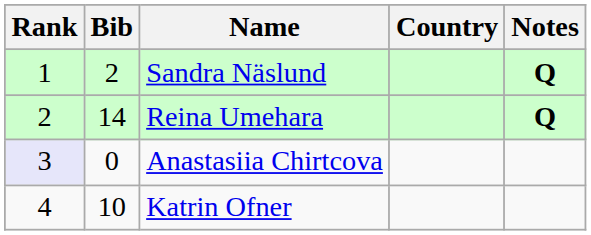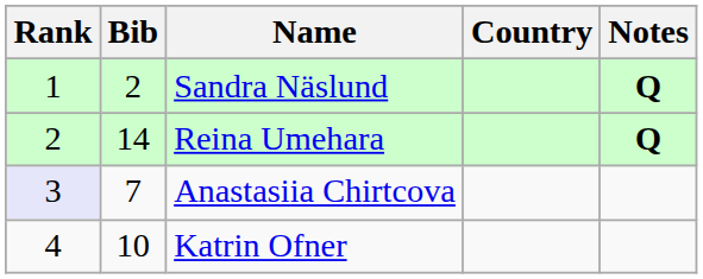 <table class="wikitable" style="text-align:center;">
 <tr>
 <th>Rank</th>
 <th>Bib</th>
 <th>Name</th>
 <th>Country</th>
 <th>Notes</th>
 </tr>
 <tr bgcolor="#ccffcc">
 <td>1</td>
 <td>2</td>
 <td align=left><a href='#'>Sandra Näslund</a></td>
 <td align=left></td>
 <td><strong>Q</strong></td>
 </tr>
 <tr bgcolor="#ccffcc">
 <td>2</td>
 <td>14</td>
 <td align=left><a href='#'>Reina Umehara</a></td>
 <td align=left></td>
 <td><strong>Q</strong></td>
 </tr>
 <tr>
 <td style="background: lavender;">3</td>
-<td>0</td>
+<td>7</td>
 <td align=left><a href='#'>Anastasiia Chirtcova</a></td>
 <td align=left></td>
 <td></td>
 </tr>
 <tr>
 <td>4</td>
 <td>10</td>
 <td align=left><a href='#'>Katrin Ofner</a></td>
 <td align=left></td>
 <td></td>
 </tr>
 </table>
